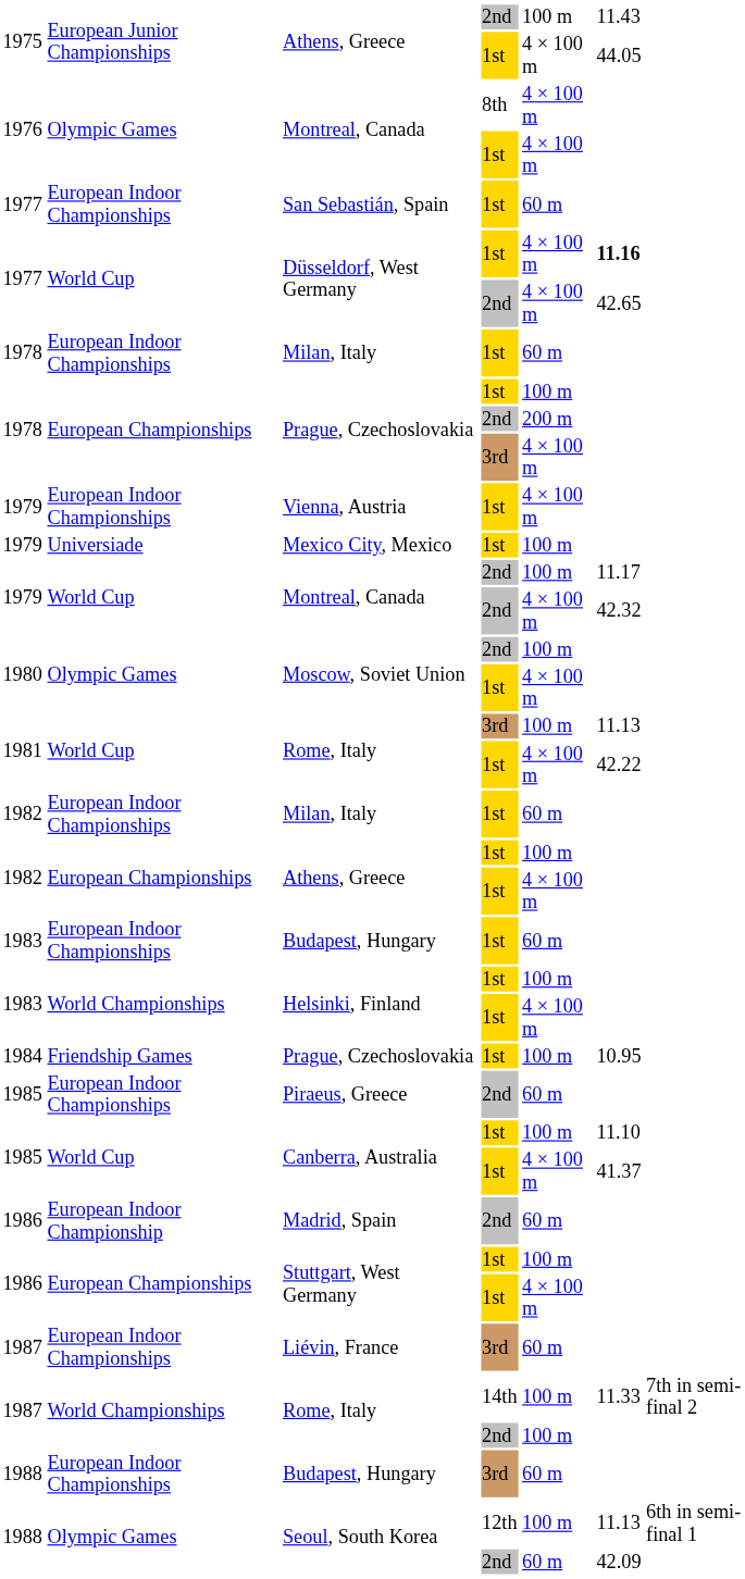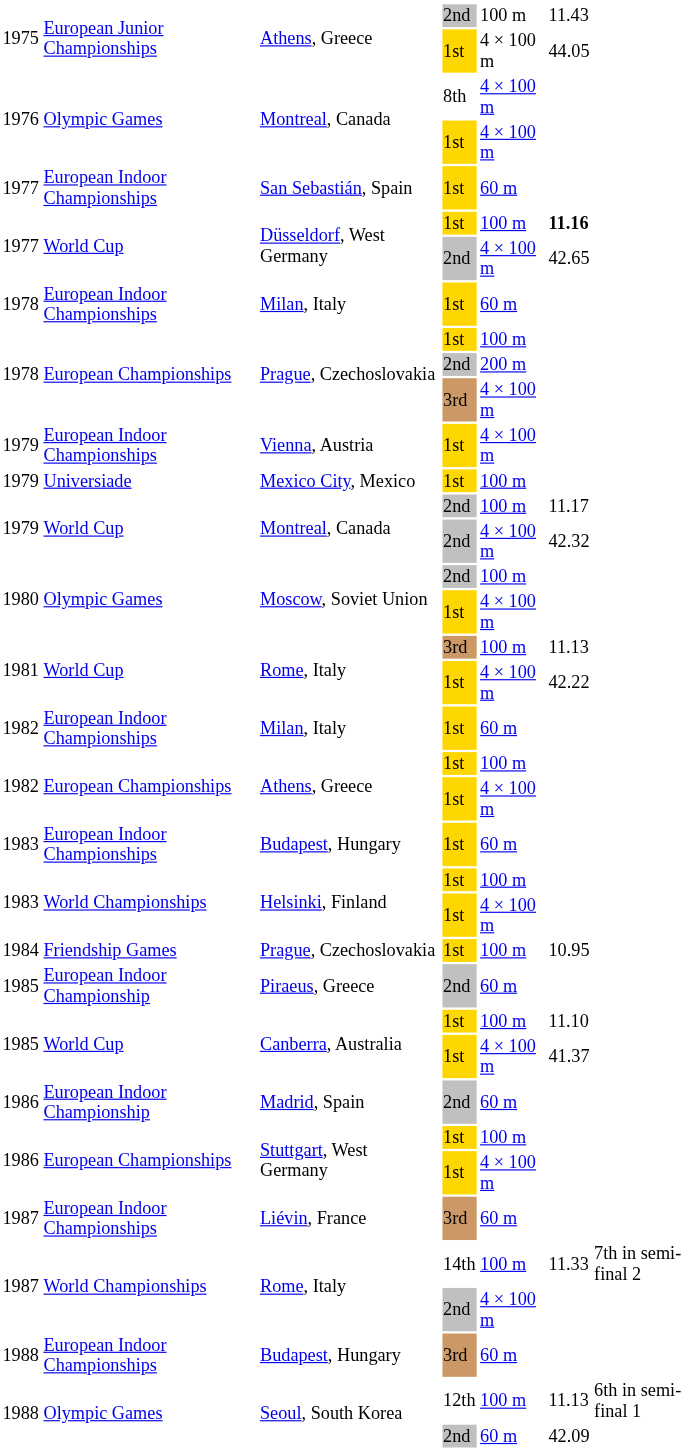 <table>
 <tr>
 <td rowspan=2>1975</td>
 <td rowspan=2><a href='#'>European Junior Championships</a></td>
 <td rowspan=2><a href='#'>Athens</a>, Greece</td>
 <td bgcolor=silver>2nd</td>
 <td>100 m</td>
 <td>11.43</td>
 </tr>
 <tr>
 <td bgcolor=gold>1st</td>
 <td>4 × 100 m</td>
 <td>44.05</td>
 </tr>
 <tr>
 <td rowspan=2>1976</td>
 <td rowspan=2><a href='#'>Olympic Games</a></td>
 <td rowspan=2><a href='#'>Montreal</a>, Canada</td>
 <td>8th</td>
 <td><a href='#'>4 × 100 m</a></td>
 <td></td>
 </tr>
 <tr>
 <td bgcolor=gold>1st</td>
 <td><a href='#'>4 × 100 m</a></td>
 <td></td>
 </tr>
 <tr>
 <td>1977</td>
 <td><a href='#'>European Indoor Championships</a></td>
 <td><a href='#'>San Sebastián</a>, Spain</td>
 <td bgcolor=gold>1st</td>
 <td><a href='#'>60 m</a></td>
 <td></td>
 </tr>
 <tr>
 <td rowspan=2>1977</td>
 <td rowspan=2><a href='#'>World Cup</a></td>
 <td rowspan=2><a href='#'>Düsseldorf</a>, West Germany</td>
 <td bgcolor=gold>1st</td>
-<td><a href='#'>4 × 100 m</a></td>
+<td><a href='#'>100 m</a></td>
 <td><strong>11.16</strong></td>
 <td></td>
 </tr>
 <tr>
 <td bgcolor=silver>2nd</td>
 <td><a href='#'>4 × 100 m</a></td>
 <td>42.65</td>
 </tr>
 <tr>
 <td>1978</td>
 <td><a href='#'>European Indoor Championships</a></td>
 <td><a href='#'>Milan</a>, Italy</td>
 <td bgcolor=gold>1st</td>
 <td><a href='#'>60 m</a></td>
 <td></td>
 </tr>
 <tr>
 <td rowspan=3>1978</td>
 <td rowspan=3><a href='#'>European Championships</a></td>
 <td rowspan=3><a href='#'>Prague</a>, Czechoslovakia</td>
 <td bgcolor=gold>1st</td>
 <td><a href='#'>100 m</a></td>
 <td></td>
 </tr>
 <tr>
 <td bgcolor=silver>2nd</td>
 <td><a href='#'>200 m</a></td>
 <td></td>
 </tr>
 <tr>
 <td bgcolor=cc9966>3rd</td>
 <td><a href='#'>4 × 100 m</a></td>
 <td></td>
 </tr>
 <tr>
 <td>1979</td>
 <td><a href='#'>European Indoor Championships</a></td>
 <td><a href='#'>Vienna</a>, Austria</td>
 <td bgcolor=gold>1st</td>
 <td><a href='#'>4 × 100 m</a></td>
 <td></td>
 </tr>
 <tr>
 <td>1979</td>
 <td><a href='#'>Universiade</a></td>
 <td><a href='#'>Mexico City</a>, Mexico</td>
 <td bgcolor=gold>1st</td>
 <td><a href='#'>100 m</a></td>
 <td></td>
 </tr>
 <tr>
 <td rowspan=2>1979</td>
 <td rowspan=2><a href='#'>World Cup</a></td>
 <td rowspan=2><a href='#'>Montreal</a>, Canada</td>
 <td bgcolor=silver>2nd</td>
 <td><a href='#'>100 m</a></td>
 <td>11.17</td>
 </tr>
 <tr>
 <td bgcolor=silver>2nd</td>
 <td><a href='#'>4 × 100 m</a></td>
 <td>42.32</td>
 </tr>
 <tr>
 <td rowspan=2>1980</td>
 <td rowspan=2><a href='#'>Olympic Games</a></td>
 <td rowspan=2><a href='#'>Moscow</a>, Soviet Union</td>
 <td bgcolor=silver>2nd</td>
 <td><a href='#'>100 m</a></td>
 <td></td>
 </tr>
 <tr>
 <td bgcolor=gold>1st</td>
 <td><a href='#'>4 × 100 m</a></td>
 <td></td>
 </tr>
 <tr>
 <td rowspan=2>1981</td>
 <td rowspan=2><a href='#'>World Cup</a></td>
 <td rowspan=2><a href='#'>Rome</a>, Italy</td>
 <td bgcolor=cc9966>3rd</td>
 <td><a href='#'>100 m</a></td>
 <td>11.13</td>
 </tr>
 <tr>
 <td bgcolor=gold>1st</td>
 <td><a href='#'>4 × 100 m</a></td>
 <td>42.22</td>
 </tr>
 <tr>
 <td>1982</td>
 <td><a href='#'>European Indoor Championships</a></td>
 <td><a href='#'>Milan</a>, Italy</td>
 <td bgcolor=gold>1st</td>
 <td><a href='#'>60 m</a></td>
 <td></td>
 </tr>
 <tr>
 <td rowspan=2>1982</td>
 <td rowspan=2><a href='#'>European Championships</a></td>
 <td rowspan=2><a href='#'>Athens</a>, Greece</td>
 <td bgcolor=gold>1st</td>
 <td><a href='#'>100 m</a></td>
 <td></td>
 </tr>
 <tr>
 <td bgcolor=gold>1st</td>
 <td><a href='#'>4 × 100 m</a></td>
 <td></td>
 </tr>
 <tr>
 <td>1983</td>
 <td><a href='#'>European Indoor Championships</a></td>
 <td><a href='#'>Budapest</a>, Hungary</td>
 <td bgcolor=gold>1st</td>
 <td><a href='#'>60 m</a></td>
 <td></td>
 </tr>
 <tr>
 <td rowspan=2>1983</td>
 <td rowspan=2><a href='#'>World Championships</a></td>
 <td rowspan=2><a href='#'>Helsinki</a>, Finland</td>
 <td bgcolor=gold>1st</td>
 <td><a href='#'>100 m</a></td>
 <td></td>
 </tr>
 <tr>
 <td bgcolor=gold>1st</td>
 <td><a href='#'>4 × 100 m</a></td>
 <td></td>
 </tr>
 <tr>
 <td>1984</td>
 <td><a href='#'>Friendship Games</a></td>
 <td><a href='#'>Prague</a>, Czechoslovakia</td>
 <td bgcolor=gold>1st</td>
 <td><a href='#'>100 m</a></td>
 <td>10.95</td>
 </tr>
 <tr>
 <td>1985</td>
-<td><a href='#'>European Indoor Championships</a></td>
+<td><a href='#'>European Indoor Championship</a></td>
 <td><a href='#'>Piraeus</a>, Greece</td>
 <td bgcolor=silver>2nd</td>
 <td><a href='#'>60 m</a></td>
 <td></td>
 </tr>
 <tr>
 <td rowspan=2>1985</td>
 <td rowspan=2><a href='#'>World Cup</a></td>
 <td rowspan=2><a href='#'>Canberra</a>, Australia</td>
 <td bgcolor=gold>1st</td>
 <td><a href='#'>100 m</a></td>
 <td>11.10</td>
 </tr>
 <tr>
 <td bgcolor=gold>1st</td>
 <td><a href='#'>4 × 100 m</a></td>
 <td>41.37</td>
 </tr>
 <tr>
 <td>1986</td>
 <td><a href='#'>European Indoor Championship</a></td>
 <td><a href='#'>Madrid</a>, Spain</td>
 <td bgcolor=silver>2nd</td>
 <td><a href='#'>60 m</a></td>
 <td></td>
 </tr>
 <tr>
 <td rowspan=2>1986</td>
 <td rowspan=2><a href='#'>European Championships</a></td>
 <td rowspan=2><a href='#'>Stuttgart</a>, West Germany</td>
 <td bgcolor=gold>1st</td>
 <td><a href='#'>100 m</a></td>
 <td></td>
 </tr>
 <tr>
 <td bgcolor=gold>1st</td>
 <td><a href='#'>4 × 100 m</a></td>
 <td></td>
 </tr>
 <tr>
 <td>1987</td>
 <td><a href='#'>European Indoor Championships</a></td>
 <td><a href='#'>Liévin</a>, France</td>
 <td bgcolor=cc9966>3rd</td>
 <td><a href='#'>60 m</a></td>
 <td></td>
 </tr>
 <tr>
 <td rowspan=2>1987</td>
 <td rowspan=2><a href='#'>World Championships</a></td>
 <td rowspan=2><a href='#'>Rome</a>, Italy</td>
 <td>14th</td>
 <td><a href='#'>100 m</a></td>
 <td>11.33</td>
 <td>7th in semi-final 2</td>
 </tr>
 <tr>
 <td bgcolor=silver>2nd</td>
-<td><a href='#'>100 m</a></td>
+<td><a href='#'>4 × 100 m</a></td>
 <td></td>
 <td></td>
 </tr>
 <tr>
 <td>1988</td>
 <td><a href='#'>European Indoor Championships</a></td>
 <td><a href='#'>Budapest</a>, Hungary</td>
 <td bgcolor=cc9966>3rd</td>
 <td><a href='#'>60 m</a></td>
 <td></td>
 </tr>
 <tr>
 <td rowspan=2>1988</td>
 <td rowspan=2><a href='#'>Olympic Games</a></td>
 <td rowspan=2><a href='#'>Seoul</a>, South Korea</td>
 <td>12th</td>
 <td><a href='#'>100 m</a></td>
 <td>11.13</td>
 <td>6th in semi-final 1</td>
 </tr>
 <tr>
 <td bgcolor=silver>2nd</td>
 <td><a href='#'>60 m</a></td>
 <td>42.09</td>
 <td></td>
 </tr>
 <tr>
 </tr>
 </table>
